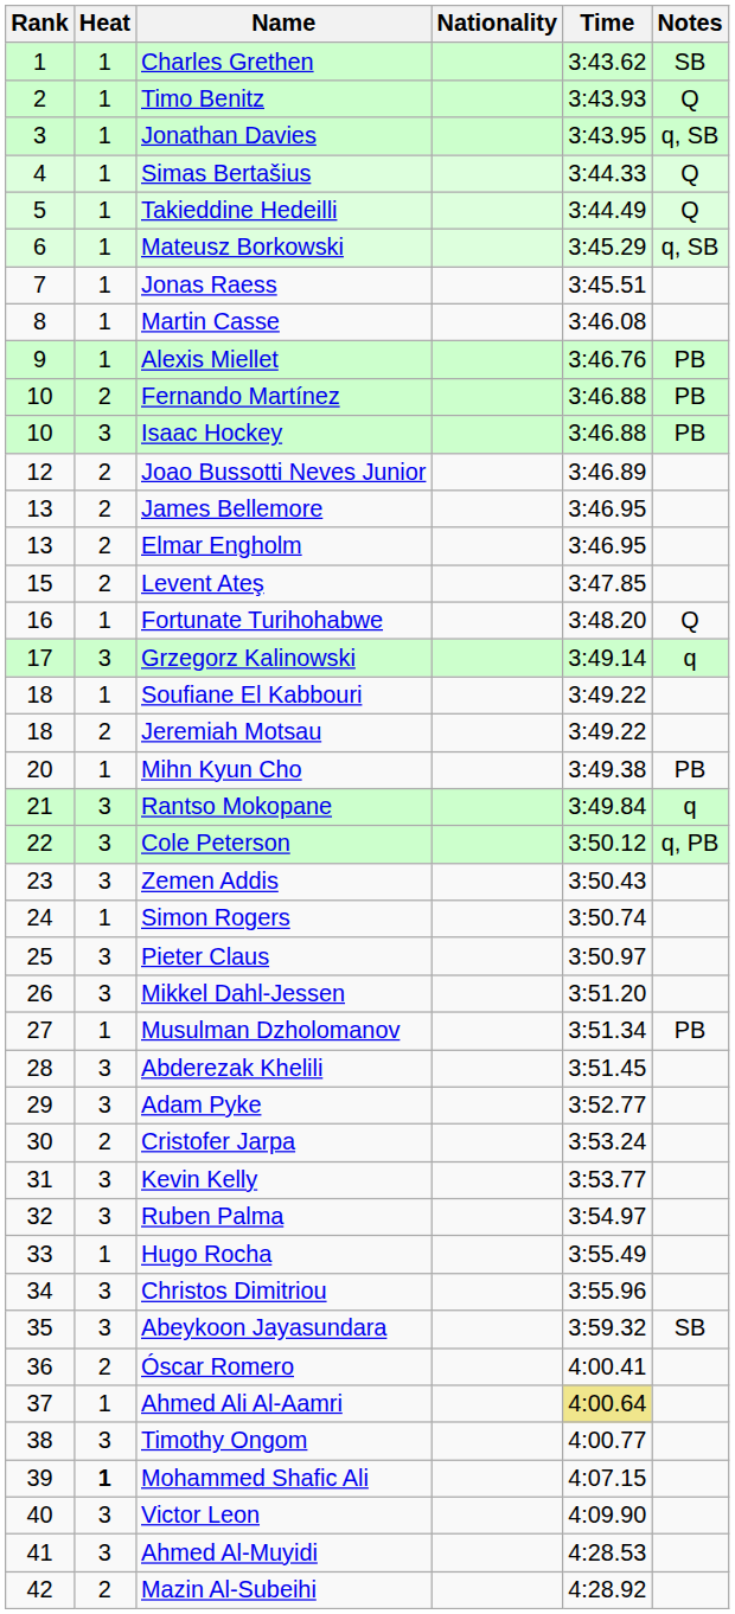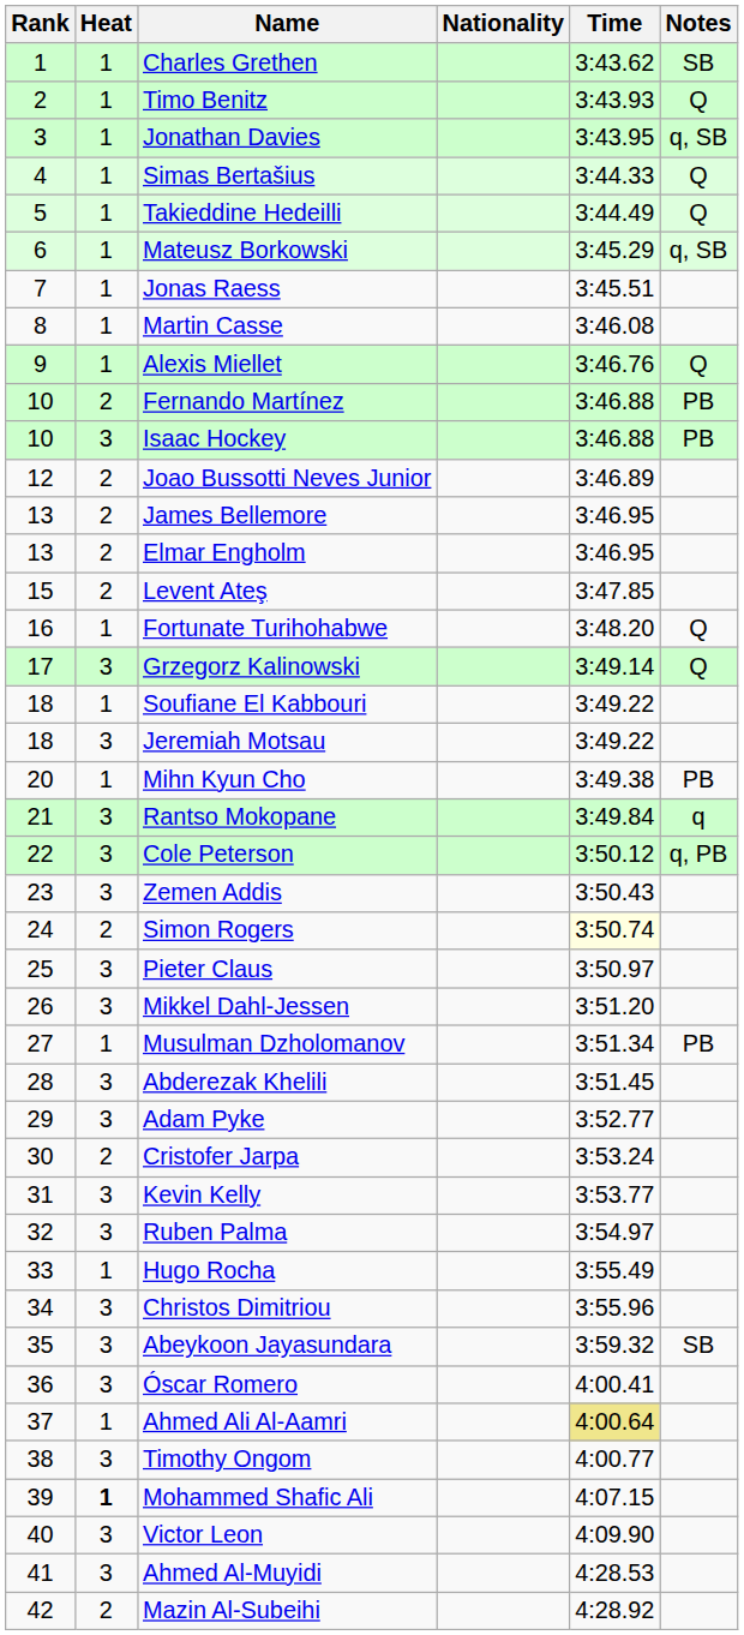 <table class="wikitable sortable" style="text-align:center">
 <tr>
 <th>Rank</th>
 <th>Heat</th>
 <th>Name</th>
 <th>Nationality</th>
 <th>Time</th>
 <th>Notes</th>
 </tr>
 <tr bgcolor=ccffcc>
 <td>1</td>
 <td>1</td>
 <td align=left><a href='#'>Charles Grethen</a></td>
 <td align=left></td>
 <td>3:43.62</td>
 <td>SB</td>
 </tr>
 <tr bgcolor=ccffcc>
 <td>2</td>
 <td>1</td>
 <td align=left><a href='#'>Timo Benitz</a></td>
 <td align=left></td>
 <td>3:43.93</td>
 <td>Q</td>
 </tr>
 <tr bgcolor=ccffcc>
 <td>3</td>
 <td>1</td>
 <td align=left><a href='#'>Jonathan Davies</a></td>
 <td align=left></td>
 <td>3:43.95</td>
 <td>q, SB</td>
 </tr>
 <tr bgcolor=ddffdd>
 <td>4</td>
 <td>1</td>
 <td align=left><a href='#'>Simas Bertašius</a></td>
 <td align=left></td>
 <td>3:44.33</td>
 <td>Q</td>
 </tr>
 <tr bgcolor=ddffdd>
 <td>5</td>
 <td>1</td>
 <td align=left><a href='#'>Takieddine Hedeilli</a></td>
 <td align=left></td>
 <td>3:44.49</td>
 <td>Q</td>
 </tr>
 <tr bgcolor=ddffdd>
 <td>6</td>
 <td>1</td>
 <td align=left><a href='#'>Mateusz Borkowski</a></td>
 <td align=left></td>
 <td>3:45.29</td>
 <td>q, SB</td>
 </tr>
 <tr>
 <td>7</td>
 <td>1</td>
 <td align=left><a href='#'>Jonas Raess</a></td>
 <td align=left></td>
 <td>3:45.51</td>
 <td></td>
 </tr>
 <tr>
 <td>8</td>
 <td>1</td>
 <td align=left><a href='#'>Martin Casse</a></td>
 <td align=left></td>
 <td>3:46.08</td>
 <td></td>
 </tr>
 <tr bgcolor=ccffcc>
 <td>9</td>
 <td>1</td>
 <td align=left><a href='#'>Alexis Miellet</a></td>
 <td align=left></td>
 <td>3:46.76</td>
-<td>PB</td>
+<td>Q</td>
 </tr>
 <tr bgcolor=ccffcc>
 <td>10</td>
 <td>2</td>
 <td align=left><a href='#'>Fernando Martínez</a></td>
 <td align=left></td>
 <td>3:46.88</td>
 <td>PB</td>
 </tr>
 <tr bgcolor=ccffcc>
 <td>10</td>
 <td>3</td>
 <td align=left><a href='#'>Isaac Hockey</a></td>
 <td align=left></td>
 <td>3:46.88</td>
 <td>PB</td>
 </tr>
 <tr>
 <td>12</td>
 <td>2</td>
 <td align=left><a href='#'>Joao Bussotti Neves Junior</a></td>
 <td align=left></td>
 <td>3:46.89</td>
 <td></td>
 </tr>
 <tr>
 <td>13</td>
 <td>2</td>
 <td align=left><a href='#'>James Bellemore</a></td>
 <td align=left></td>
 <td>3:46.95</td>
 <td></td>
 </tr>
 <tr>
 <td>13</td>
 <td>2</td>
 <td align=left><a href='#'>Elmar Engholm</a></td>
 <td align=left></td>
 <td>3:46.95</td>
 <td></td>
 </tr>
 <tr>
 <td>15</td>
 <td>2</td>
 <td align=left><a href='#'>Levent Ateş</a></td>
 <td align=left></td>
 <td>3:47.85</td>
 <td></td>
 </tr>
 <tr>
 <td>16</td>
 <td>1</td>
 <td align=left><a href='#'>Fortunate Turihohabwe</a></td>
 <td align=left></td>
 <td>3:48.20</td>
 <td>Q</td>
 </tr>
 <tr bgcolor=ccffcc>
 <td>17</td>
 <td>3</td>
 <td align=left><a href='#'>Grzegorz Kalinowski</a></td>
 <td align=left></td>
 <td>3:49.14</td>
-<td>q</td>
+<td>Q</td>
 </tr>
 <tr>
 <td>18</td>
 <td>1</td>
 <td align=left><a href='#'>Soufiane El Kabbouri</a></td>
 <td align=left></td>
 <td>3:49.22</td>
 <td></td>
 </tr>
 <tr>
 <td>18</td>
-<td>2</td>
+<td>3</td>
 <td align=left><a href='#'>Jeremiah Motsau</a></td>
 <td align=left></td>
 <td>3:49.22</td>
 <td></td>
 </tr>
 <tr>
 <td>20</td>
 <td>1</td>
 <td align=left><a href='#'>Mihn Kyun Cho</a></td>
 <td align=left></td>
 <td>3:49.38</td>
 <td>PB</td>
 </tr>
 <tr bgcolor=ccffcc>
 <td>21</td>
 <td>3</td>
 <td align=left><a href='#'>Rantso Mokopane</a></td>
 <td align=left></td>
 <td>3:49.84</td>
 <td>q</td>
 </tr>
 <tr bgcolor=ccffcc>
 <td>22</td>
 <td>3</td>
 <td align=left><a href='#'>Cole Peterson</a></td>
 <td align=left></td>
 <td>3:50.12</td>
 <td>q, PB</td>
 </tr>
 <tr>
 <td>23</td>
 <td>3</td>
 <td align=left><a href='#'>Zemen Addis</a></td>
 <td align=left></td>
 <td>3:50.43</td>
 <td></td>
 </tr>
 <tr>
 <td>24</td>
-<td>1</td>
+<td>2</td>
 <td align=left><a href='#'>Simon Rogers</a></td>
 <td align=left></td>
-<td>3:50.74</td>
+<td style="background: lightyellow;">3:50.74</td>
 <td></td>
 </tr>
 <tr>
 <td>25</td>
 <td>3</td>
 <td align=left><a href='#'>Pieter Claus</a></td>
 <td align=left></td>
 <td>3:50.97</td>
 <td></td>
 </tr>
 <tr>
 <td>26</td>
 <td>3</td>
 <td align=left><a href='#'>Mikkel Dahl-Jessen</a></td>
 <td align=left></td>
 <td>3:51.20</td>
 <td></td>
 </tr>
 <tr>
 <td>27</td>
 <td>1</td>
 <td align=left><a href='#'>Musulman Dzholomanov</a></td>
 <td align=left></td>
 <td>3:51.34</td>
 <td>PB</td>
 </tr>
 <tr>
 <td>28</td>
 <td>3</td>
 <td align=left><a href='#'>Abderezak Khelili</a></td>
 <td align=left></td>
 <td>3:51.45</td>
 <td></td>
 </tr>
 <tr>
 <td>29</td>
 <td>3</td>
 <td align=left><a href='#'>Adam Pyke</a></td>
 <td align=left></td>
 <td>3:52.77</td>
 <td></td>
 </tr>
 <tr>
 <td>30</td>
 <td>2</td>
 <td align=left><a href='#'>Cristofer Jarpa</a></td>
 <td align=left></td>
 <td>3:53.24</td>
 <td></td>
 </tr>
 <tr>
 <td>31</td>
 <td>3</td>
 <td align=left><a href='#'>Kevin Kelly</a></td>
 <td align=left></td>
 <td>3:53.77</td>
 <td></td>
 </tr>
 <tr>
 <td>32</td>
 <td>3</td>
 <td align=left><a href='#'>Ruben Palma</a></td>
 <td align=left></td>
 <td>3:54.97</td>
 <td></td>
 </tr>
 <tr>
 <td>33</td>
 <td>1</td>
 <td align=left><a href='#'>Hugo Rocha</a></td>
 <td align=left></td>
 <td>3:55.49</td>
 <td></td>
 </tr>
 <tr>
 <td>34</td>
 <td>3</td>
 <td align=left><a href='#'>Christos Dimitriou</a></td>
 <td align=left></td>
 <td>3:55.96</td>
 <td></td>
 </tr>
 <tr>
 <td>35</td>
 <td>3</td>
 <td align=left><a href='#'>Abeykoon Jayasundara</a></td>
 <td align=left></td>
 <td>3:59.32</td>
 <td>SB</td>
 </tr>
 <tr>
 <td>36</td>
-<td>2</td>
+<td>3</td>
 <td align=left><a href='#'>Óscar Romero</a></td>
 <td align=left></td>
 <td>4:00.41</td>
 <td></td>
 </tr>
 <tr>
 <td>37</td>
 <td>1</td>
 <td align=left><a href='#'>Ahmed Ali Al-Aamri</a></td>
 <td align=left></td>
 <td style="background: khaki;">4:00.64</td>
 <td></td>
 </tr>
 <tr>
 <td>38</td>
 <td>3</td>
 <td align=left><a href='#'>Timothy Ongom</a></td>
 <td align=left></td>
 <td>4:00.77</td>
 <td></td>
 </tr>
 <tr>
 <td>39</td>
 <td><strong>1</strong></td>
 <td align=left><a href='#'>Mohammed Shafic Ali</a></td>
 <td align=left></td>
 <td>4:07.15</td>
 <td></td>
 </tr>
 <tr>
 <td>40</td>
 <td>3</td>
 <td align=left><a href='#'>Victor Leon</a></td>
 <td align=left></td>
 <td>4:09.90</td>
 <td></td>
 </tr>
 <tr>
 <td>41</td>
 <td>3</td>
 <td align=left><a href='#'>Ahmed Al-Muyidi</a></td>
 <td align=left></td>
 <td>4:28.53</td>
 <td></td>
 </tr>
 <tr>
 <td>42</td>
 <td>2</td>
 <td align=left><a href='#'>Mazin Al-Subeihi</a></td>
 <td align=left></td>
 <td>4:28.92</td>
 <td></td>
 </tr>
 </table>
